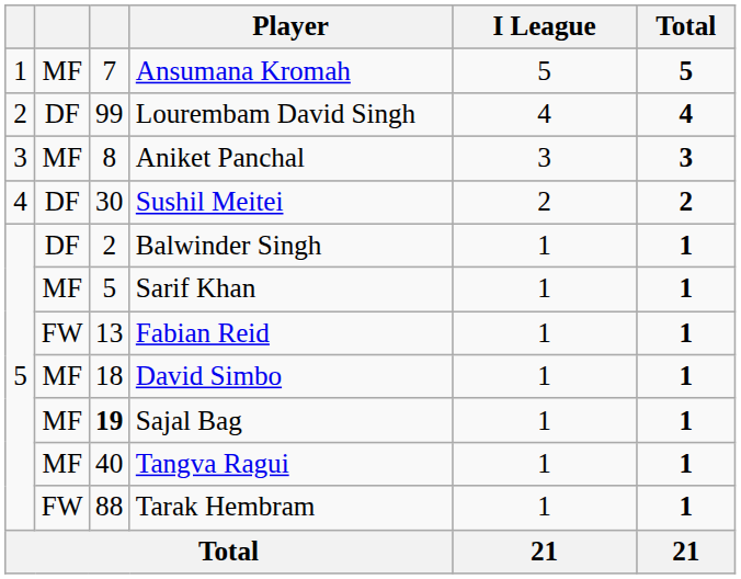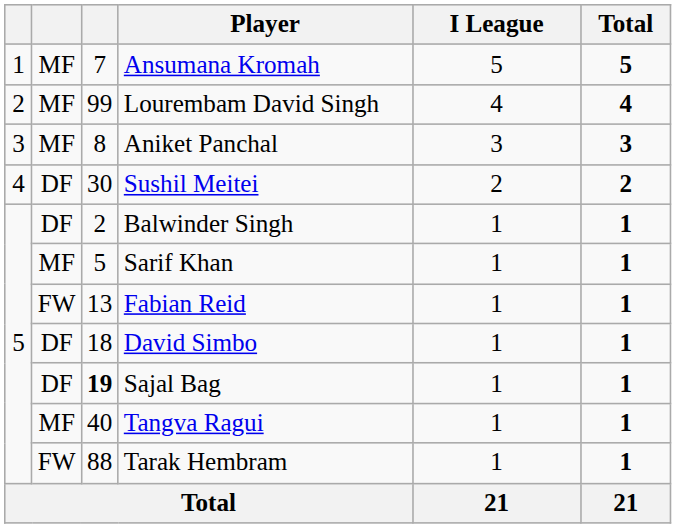 <table class="wikitable sortable" style="text-align: center;">
 <tr>
 <th width=10></th>
 <th width=10></th>
 <th width=10></th>
 <th width=180>Player</th>
 <th width=100>I League</th>
 <th width=50>Total</th>
 </tr>
 <tr>
 <td rowspan="1">1</td>
 <td>MF</td>
 <td>7</td>
 <td align=left> <a href='#'>Ansumana Kromah</a></td>
 <td>5</td>
 <td><strong>5</strong></td>
 </tr>
 <tr>
 <td rowspan="1">2</td>
-<td>DF</td>
+<td>MF</td>
 <td>99</td>
 <td align=left> Lourembam David Singh</td>
 <td>4</td>
 <td><strong>4</strong></td>
 </tr>
 <tr>
 <td rowspan="1">3</td>
 <td>MF</td>
 <td>8</td>
 <td align=left> Aniket Panchal</td>
 <td>3</td>
 <td><strong>3</strong></td>
 </tr>
 <tr>
 <td rowspan="1">4</td>
 <td>DF</td>
 <td>30</td>
 <td align=left> <a href='#'>Sushil Meitei</a></td>
 <td>2</td>
 <td><strong>2</strong></td>
 </tr>
 <tr>
 <td rowspan="7">5</td>
 <td>DF</td>
 <td>2</td>
 <td align=left> Balwinder Singh</td>
 <td>1</td>
 <td><strong>1</strong></td>
 </tr>
 <tr>
 <td>MF</td>
 <td>5</td>
 <td align=left> Sarif Khan</td>
 <td>1</td>
 <td><strong>1</strong></td>
 </tr>
 <tr>
 <td>FW</td>
 <td>13</td>
 <td align=left> <a href='#'>Fabian Reid</a></td>
 <td>1</td>
 <td><strong>1</strong></td>
 </tr>
 <tr>
-<td>MF</td>
+<td>DF</td>
 <td>18</td>
 <td align=left> <a href='#'>David Simbo</a></td>
 <td>1</td>
 <td><strong>1</strong></td>
 </tr>
 <tr>
-<td>MF</td>
+<td>DF</td>
 <td><strong>19</strong></td>
 <td align=left> Sajal Bag</td>
 <td>1</td>
 <td><strong>1</strong></td>
 </tr>
 <tr>
 <td>MF</td>
 <td>40</td>
 <td align=left> <a href='#'>Tangva Ragui</a></td>
 <td>1</td>
 <td><strong>1</strong></td>
 </tr>
 <tr>
 <td>FW</td>
 <td>88</td>
 <td align=left> Tarak Hembram</td>
 <td>1</td>
 <td><strong>1</strong></td>
 </tr>
 <tr>
 <th colspan="4">Total</th>
 <th>21</th>
 <th>21</th>
 </tr>
 </table>
